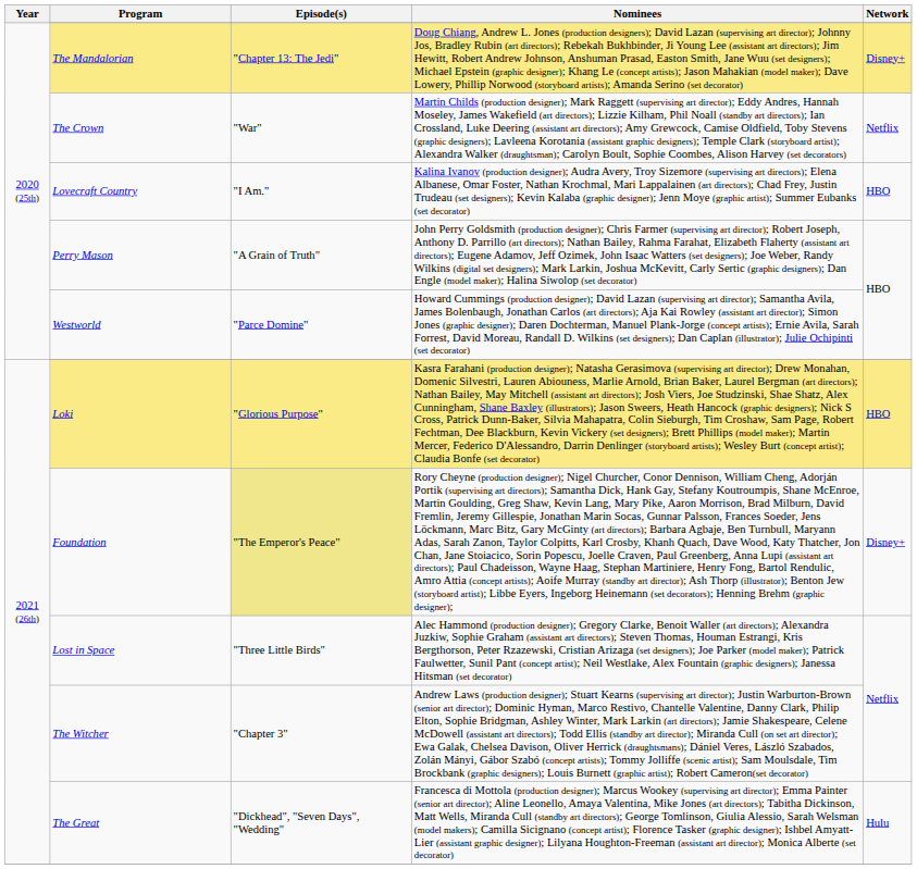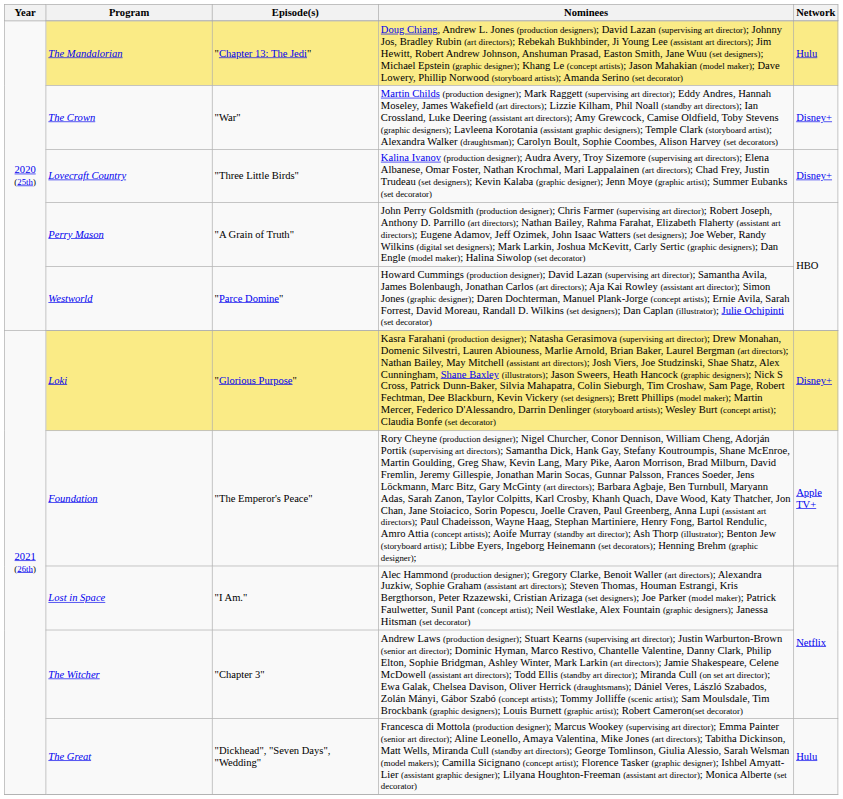 <table class="wikitable" style="width:100%">
 <tr bgcolor="#bebebe">
 <th width="5%">Year</th>
 <th width="20%">Program</th>
 <th width="20%">Episode(s)</th>
 <th width="50%">Nominees</th>
 <th width="5%">Network</th>
 </tr>
 <tr>
 <td rowspan=6 style="text-align:center"><a href='#'>2020</a><br><small>(<a href='#'>25th</a>)</small><br></td>
 </tr>
 <tr style="background:#FAEB86">
 <td><em><a href='#'>The Mandalorian</a></em></td>
 <td>"<a href='#'>Chapter 13: The Jedi</a>"</td>
 <td><a href='#'>Doug Chiang</a>, Andrew L. Jones <small>(production designers)</small>; David Lazan <small>(supervising art director)</small>; Johnny Jos, Bradley Rubin <small>(art directors)</small>; Rebekah Bukhbinder, Ji Young Lee <small>(assistant art directors)</small>;  Jim Hewitt, Robert Andrew Johnson, Anshuman Prasad, Easton Smith, Jane Wuu <small>(set designers)</small>; Michael Epstein <small>(graphic designer)</small>; Khang Le <small>(concept artists)</small>; Jason Mahakian <small>(model maker)</small>; Dave Lowery, Phillip Norwood <small>(storyboard artists)</small>; Amanda Serino <small>(set decorator)</small></td>
-<td><a href='#'>Disney+</a></td>
+<td><a href='#'>Hulu</a></td>
 </tr>
 <tr>
 <td><em><a href='#'>The Crown</a></em></td>
 <td>"War"</td>
 <td><a href='#'>Martin Childs</a> <small>(production designer)</small>; Mark Raggett <small>(supervising art director)</small>; Eddy Andres, Hannah Moseley, James Wakefield <small>(art directors)</small>; Lizzie Kilham, Phil Noall <small>(standby art directors)</small>; Ian Crossland, Luke Deering <small>(assistant art directors)</small>; Amy Grewcock, Camise Oldfield, Toby Stevens <small>(graphic designers)</small>; Lavleena Korotania <small>(assistant graphic designers)</small>; Temple Clark <small>(storyboard artist)</small>; Alexandra Walker <small>(draughtsman)</small>; Carolyn Boult, Sophie Coombes, Alison Harvey <small>(set decorators)</small></td>
-<td><a href='#'>Netflix</a></td>
+<td><a href='#'>Disney+</a></td>
 </tr>
 <tr>
 <td><em><a href='#'>Lovecraft Country</a></em></td>
-<td>"I Am."</td>
+<td>"Three Little Birds"</td>
 <td><a href='#'>Kalina Ivanov</a> <small>(production designer)</small>; Audra Avery, Troy Sizemore <small>(supervising art directors)</small>; Elena Albanese, Omar Foster, Nathan Krochmal, Mari Lappalainen <small>(art directors)</small>; Chad Frey, Justin Trudeau <small>(set designers)</small>; Kevin Kalaba <small>(graphic designer)</small>; Jenn Moye <small>(graphic artist)</small>; Summer Eubanks <small>(set decorator)</small></td>
-<td><a href='#'>HBO</a></td>
+<td><a href='#'>Disney+</a></td>
 </tr>
 <tr>
 <td><em><a href='#'>Perry Mason</a></em></td>
 <td>"A Grain of Truth"</td>
 <td>John Perry Goldsmith <small>(production designer)</small>; Chris Farmer <small>(supervising art director)</small>; Robert Joseph, Anthony D. Parrillo <small>(art directors)</small>; Nathan Bailey, Rahma Farahat, Elizabeth Flaherty <small>(assistant art directors)</small>; Eugene Adamov, Jeff Ozimek, John Isaac Watters <small>(set designers)</small>; Joe Weber, Randy Wilkins <small>(digital set designers)</small>; Mark Larkin, Joshua McKevitt, Carly Sertic <small>(graphic designers)</small>; Dan Engle <small>(model maker)</small>; Halina Siwolop <small>(set decorator)</small></td>
 <td rowspan="2">HBO</td>
 </tr>
 <tr>
 <td><em><a href='#'>Westworld</a></em></td>
 <td>"<a href='#'>Parce Domine</a>"</td>
 <td>Howard Cummings <small>(production designer)</small>; David Lazan <small>(supervising art director)</small>; Samantha Avila, James Bolenbaugh, Jonathan Carlos <small>(art directors)</small>; Aja Kai Rowley <small>(assistant art director)</small>; Simon Jones <small>(graphic designer)</small>; Daren Dochterman, Manuel Plank-Jorge <small>(concept artists)</small>; Ernie Avila, Sarah Forrest, David Moreau, Randall D. Wilkins <small>(set designers)</small>; Dan Caplan <small>(illustrator)</small>; <a href='#'>Julie Ochipinti</a> <small>(set decorator)</small></td>
 </tr>
 <tr>
 <td rowspan=6 style="text-align:center"><a href='#'>2021</a><br><small>(<a href='#'>26th</a>)</small><br></td>
 </tr>
 <tr style="background:#FAEB86">
 <td><em><a href='#'>Loki</a></em></td>
 <td>"<a href='#'>Glorious Purpose</a>"</td>
 <td>Kasra Farahani <small>(production designer)</small>; Natasha Gerasimova <small>(supervising art director)</small>; Drew Monahan, Domenic Silvestri, Lauren Abiouness, Marlie Arnold, Brian Baker, Laurel Bergman <small>(art directors)</small>; Nathan Bailey, May Mitchell <small>(assistant art directors)</small>; Josh Viers, Joe Studzinski, Shae Shatz, Alex Cunningham, <a href='#'>Shane Baxley</a> <small>(illustrators)</small>; Jason Sweers, Heath Hancock <small>(graphic designers)</small>; Nick S Cross, Patrick Dunn-Baker, Silvia Mahapatra, Colin Sieburgh, Tim Croshaw, Sam Page, Robert Fechtman, Dee Blackburn, Kevin Vickery <small>(set designers)</small>; Brett Phillips <small>(model maker)</small>; Martin Mercer, Federico D'Alessandro, Darrin Denlinger <small>(storyboard artists)</small>; Wesley Burt <small>(concept artist)</small>; Claudia Bonfe <small>(set decorator)</small></td>
-<td><a href='#'>HBO</a></td>
+<td><a href='#'>Disney+</a></td>
 </tr>
 <tr>
 <td><em><a href='#'>Foundation</a></em></td>
-<td style="background: khaki;">"The Emperor's Peace"</td>
+<td>"The Emperor's Peace"</td>
 <td>Rory Cheyne <small>(production designer)</small>; Nigel Churcher, Conor Dennison, William Cheng, Adorján Portik <small>(supervising art directors)</small>; Samantha Dick, Hank Gay, Stefany Koutroumpis, Shane McEnroe, Martin Goulding, Greg Shaw, Kevin Lang, Mary Pike, Aaron Morrison, Brad Milburn, David Fremlin, Jeremy Gillespie, Jonathan Marin Socas, Gunnar Palsson, Frances Soeder, Jens Löckmann, Marc Bitz, Gary McGinty <small>(art directors)</small>; Barbara Agbaje, Ben Turnbull, Maryann Adas, Sarah Zanon, Taylor Colpitts, Karl Crosby, Khanh Quach, Dave Wood, Katy Thatcher, Jon Chan, Jane Stoiacico, Sorin Popescu, Joelle Craven, Paul Greenberg, Anna Lupi <small>(assistant art directors)</small>; Paul Chadeisson, Wayne Haag, Stephan Martiniere, Henry Fong, Bartol Rendulic, Amro Attia <small>(concept artists)</small>; Aoife Murray <small>(standby art director)</small>; Ash Thorp <small>(illustrator)</small>; Benton Jew <small>(storyboard artist)</small>; Libbe Eyers, Ingeborg Heinemann <small>(set decorators)</small>; Henning Brehm <small>(graphic designer)</small>;</td>
-<td><a href='#'>Disney+</a></td>
+<td><a href='#'>Apple TV+</a></td>
 </tr>
 <tr>
 <td><em><a href='#'>Lost in Space</a></em></td>
-<td>"Three Little Birds"</td>
+<td>"I Am."</td>
 <td>Alec Hammond <small>(production designer)</small>; Gregory Clarke, Benoit Waller <small>(art directors)</small>; Alexandra Juzkiw, Sophie Graham <small>(assistant art directors)</small>; Steven Thomas, Houman Estrangi, Kris Bergthorson, Peter Rzazewski, Cristian Arizaga <small>(set designers)</small>; Joe Parker <small>(model maker)</small>;  Patrick Faulwetter, Sunil Pant <small>(concept artist)</small>; Neil Westlake, Alex Fountain <small>(graphic designers)</small>; Janessa Hitsman <small>(set decorator)</small></td>
 <td rowspan="2"><a href='#'>Netflix</a></td>
 </tr>
 <tr>
 <td><em><a href='#'>The Witcher</a></em></td>
 <td>"Chapter 3"</td>
 <td>Andrew Laws <small>(production designer)</small>; Stuart Kearns <small>(supervising art director)</small>; Justin Warburton-Brown <small>(senior art director)</small>; Dominic Hyman, Marco Restivo, Chantelle Valentine, Danny Clark, Philip Elton, Sophie Bridgman, Ashley Winter, Mark Larkin <small>(art directors)</small>; Jamie Shakespeare, Celene McDowell <small>(assistant art directors)</small>; Todd Ellis <small>(standby art director)</small>; Miranda Cull <small>(on set art director)</small>; Ewa Galak, Chelsea Davison, Oliver Herrick <small>(draughtsmans)</small>; Dániel Veres, László Szabados, Zolán Mányi, Gábor Szabó <small>(concept artists)</small>; Tommy Jolliffe <small>(scenic artist)</small>; Sam Moulsdale, Tim Brockbank <small>(graphic designers)</small>; Louis Burnett <small>(graphic artist)</small>; Robert Cameron<small>(set decorator)</small></td>
 </tr>
 <tr>
 <td><em><a href='#'>The Great</a></em></td>
 <td>"Dickhead", "Seven Days", "Wedding"</td>
 <td>Francesca di Mottola <small>(production designer)</small>; Marcus Wookey <small>(supervising art director)</small>; Emma Painter <small>(senior art director)</small>; Aline Leonello, Amaya Valentina, Mike Jones <small>(art directors)</small>; Tabitha Dickinson, Matt Wells, Miranda Cull <small>(standby art directors)</small>; George Tomlinson, Giulia Alessio, Sarah Welsman <small>(model makers)</small>; Camilla Sicignano <small>(concept artist)</small>; Florence Tasker <small>(graphic designer)</small>; Ishbel Amyatt-Lier <small>(assistant graphic designer)</small>; Lilyana Houghton-Freeman <small>(assistant art director)</small>; Monica Alberte <small>(set decorator)</small></td>
 <td><a href='#'>Hulu</a></td>
 </tr>
 <tr>
 </tr>
 </table>
